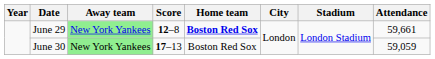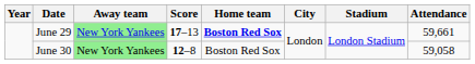 <table class="wikitable" style="text-align:center;">
 <tr>
 <th>Year</th>
 <th>Date</th>
 <th>Away team</th>
 <th>Score</th>
 <th>Home team</th>
 <th>City</th>
 <th>Stadium</th>
 <th>Attendance</th>
 </tr>
 <tr>
 <td rowspan=2></td>
 <td>June 29</td>
 <td bgcolor=lightgreen><a href='#'>New York Yankees</a></td>
-<td><strong>12</strong>–8</td>
+<td><strong>17</strong>–13</td>
 <td><strong><a href='#'>Boston Red Sox</a></strong></td>
 <td rowspan=2> London</td>
 <td rowspan=2><a href='#'>London Stadium</a></td>
 <td>59,661</td>
 </tr>
 <tr>
 <td>June 30</td>
 <td bgcolor=lightgreen>New York Yankees</td>
-<td><strong>17</strong>–13</td>
+<td><strong>12</strong>–8</td>
 <td>Boston Red Sox</td>
-<td>59,059</td>
+<td>59,058</td>
 </tr>
 </table>
